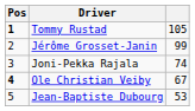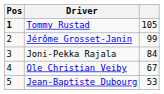 <table class="wikitable" style="font-size: 95%;">
 <tr>
 <th>Pos</th>
 <th>Driver</th>
 <th></th>
 </tr>
 <tr>
 <td><strong>1</strong></td>
 <td> <a href='#'>Tommy Rustad</a></td>
 <td align="right">105</td>
 </tr>
 <tr>
 <td>2</td>
 <td> <a href='#'>Jérôme Grosset-Janin</a></td>
 <td align="right">99</td>
 </tr>
 <tr>
 <td>3</td>
 <td> Joni-Pekka Rajala</td>
-<td align="right">74</td>
+<td align="right">84</td>
 </tr>
 <tr>
-<td><strong>4</strong></td>
+<td>4</td>
 <td> <a href='#'>Ole Christian Veiby</a></td>
 <td align="right">67</td>
 </tr>
 <tr>
 <td>5</td>
 <td> <a href='#'>Jean-Baptiste Dubourg</a></td>
 <td align="right">53</td>
 </tr>
 </table>
